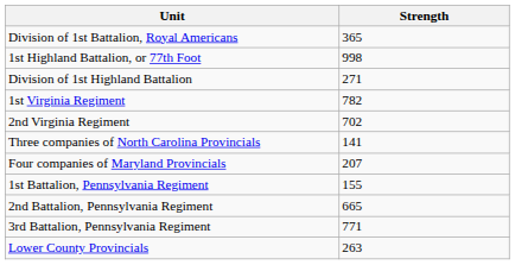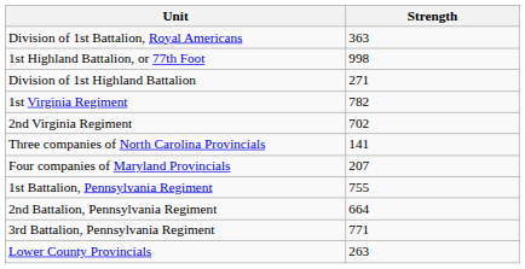 <table class="wikitable">
 <tr>
 <th align="left" width="400">Unit</th>
 <th align="left" width="200">Strength</th>
 </tr>
 <tr>
 <td>Division of 1st Battalion, <a href='#'>Royal Americans</a></td>
-<td>365</td>
+<td>363</td>
 </tr>
 <tr>
 <td>1st Highland Battalion, or <a href='#'>77th Foot</a></td>
 <td>998</td>
 </tr>
 <tr>
 <td>Division of 1st Highland Battalion</td>
 <td>271</td>
 </tr>
 <tr>
 <td>1st <a href='#'>Virginia Regiment</a></td>
 <td>782</td>
 </tr>
 <tr>
 <td>2nd Virginia Regiment</td>
 <td>702</td>
 </tr>
 <tr>
 <td>Three companies of <a href='#'>North Carolina Provincials</a></td>
 <td>141</td>
 </tr>
 <tr>
 <td>Four companies of <a href='#'>Maryland Provincials</a></td>
 <td>207</td>
 </tr>
 <tr>
 <td>1st Battalion, <a href='#'>Pennsylvania Regiment</a></td>
-<td>155</td>
+<td>755</td>
 </tr>
 <tr>
 <td>2nd Battalion, Pennsylvania Regiment</td>
-<td>665</td>
+<td>664</td>
 </tr>
 <tr>
 <td>3rd Battalion, Pennsylvania Regiment</td>
 <td>771</td>
 </tr>
 <tr>
 <td><a href='#'>Lower County Provincials</a></td>
 <td>263</td>
 </tr>
 </table>
